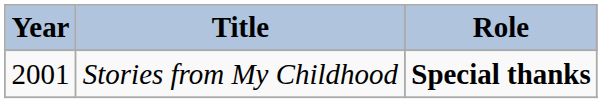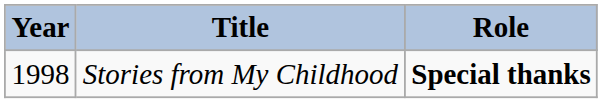 <table class="wikitable">
 <tr>
 <th style="background:#B0C4DE;">Year</th>
 <th style="background:#B0C4DE;">Title</th>
 <th style="background:#B0C4DE;">Role</th>
 </tr>
 <tr>
-<td>2001</td>
+<td>1998</td>
 <td><em>Stories from My Childhood</em></td>
 <td><strong>Special thanks</strong></td>
 </tr>
 </table>
